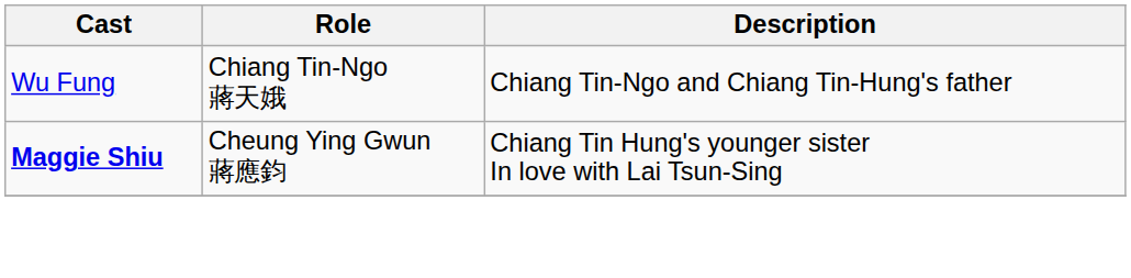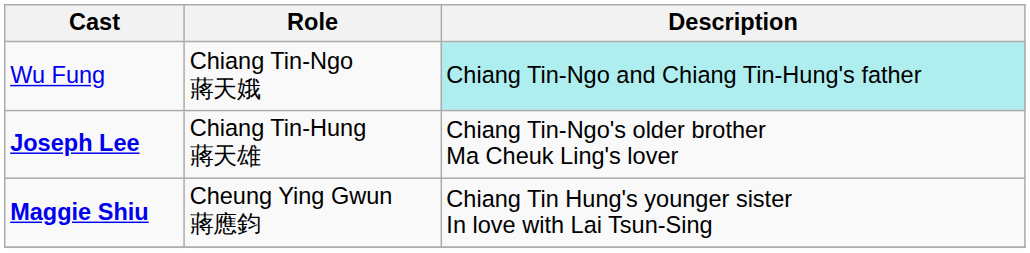 <table class="wikitable" width="55%">
 <tr>
 <th>Cast</th>
 <th>Role</th>
 <th>Description</th>
 </tr>
 <tr>
 <td><a href='#'>Wu Fung</a></td>
 <td>Chiang Tin-Ngo <br> 蔣天娥</td>
-<td>Chiang Tin-Ngo and Chiang Tin-Hung's father</td>
+<td style="background: paleturquoise;">Chiang Tin-Ngo and Chiang Tin-Hung's father</td>
+</tr>
+<tr>
+<td><strong><a href='#'>Joseph Lee</a></strong></td>
+<td>Chiang Tin-Hung <br> 蔣天雄</td>
+<td>Chiang Tin-Ngo's older brother <br> Ma Cheuk Ling's lover</td>
 </tr>
 <tr>
 <td><strong><a href='#'>Maggie Shiu</a></strong></td>
 <td>Cheung Ying Gwun <br> 蔣應鈞</td>
 <td>Chiang Tin Hung's younger sister <br> In love with Lai Tsun-Sing</td>
 </tr>
 <tr>
 </tr>
 </table>
